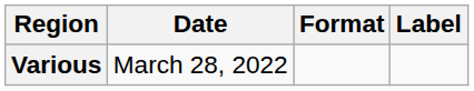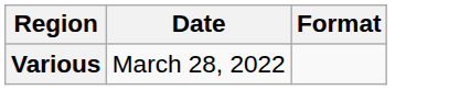 <table class="wikitable plainrowheaders">
 <tr>
 <th scope="col">Region</th>
 <th scope="col">Date</th>
 <th scope="col">Format</th>
-<th scope="col">Label</th>
 </tr>
 <tr>
 <th scope="row">Various</th>
 <td>March 28, 2022</td>
 <td></td>
-<td></td>
 </tr>
 </table>
